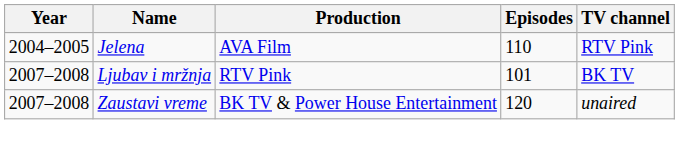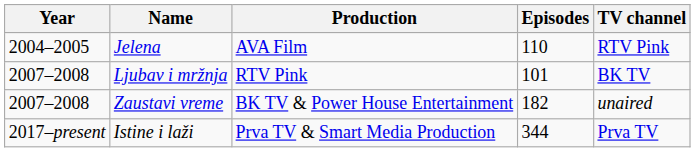 <table class="wikitable">
 <tr>
 <th>Year</th>
 <th>Name</th>
 <th>Production</th>
 <th>Episodes</th>
 <th>TV channel</th>
 </tr>
 <tr>
 <td>2004–2005</td>
 <td><em><a href='#'>Jelena</a></em></td>
 <td><a href='#'>AVA Film</a></td>
 <td>110</td>
 <td><a href='#'>RTV Pink</a></td>
 </tr>
 <tr>
 <td>2007–2008</td>
 <td><em><a href='#'>Ljubav i mržnja</a></em></td>
 <td><a href='#'>RTV Pink</a></td>
 <td>101</td>
 <td><a href='#'>BK TV</a></td>
 </tr>
 <tr>
 <td>2007–2008</td>
 <td><em><a href='#'>Zaustavi vreme</a></em></td>
 <td><a href='#'>BK TV</a> & <a href='#'>Power House Entertainment</a></td>
-<td>120</td>
+<td>182</td>
 <td><em>unaired</em></td>
 </tr>
+<tr>
+<td>2017–<em>present</em></td>
+<td><em>Istine i laži</em></td>
+<td><a href='#'>Prva TV</a> & <a href='#'>Smart Media Production</a></td>
+<td>344</td>
+<td><a href='#'>Prva TV</a></td>
+</tr>
 </table>
